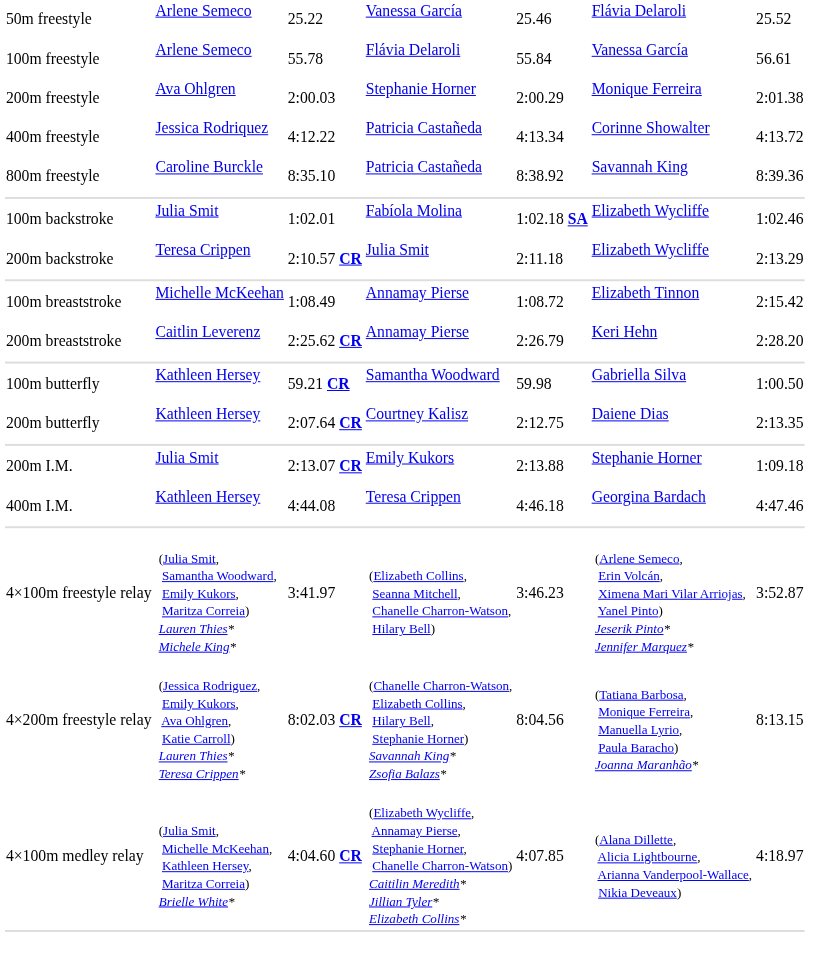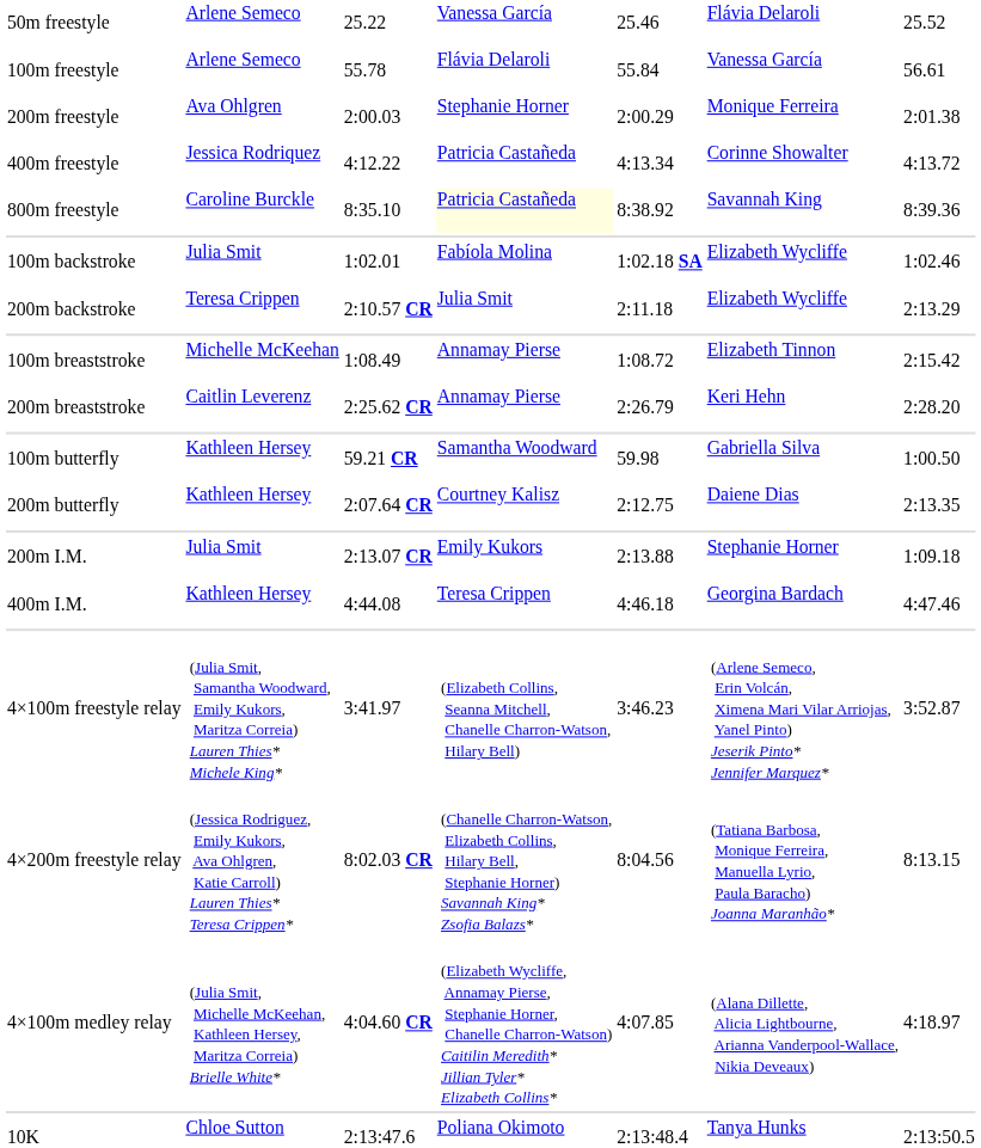 <table>
 <tr>
 <td>50m freestyle <br></td>
 <td><a href='#'>Arlene Semeco</a><br>  <small></small></td>
 <td>25.22</td>
 <td><a href='#'>Vanessa García</a><br>  <small></small></td>
 <td>25.46</td>
 <td><a href='#'>Flávia Delaroli</a><br>  <small></small></td>
 <td>25.52</td>
 </tr>
 <tr>
 <td>100m freestyle <br></td>
 <td><a href='#'>Arlene Semeco</a><br>  <small></small></td>
 <td>55.78</td>
 <td><a href='#'>Flávia Delaroli</a><br>  <small></small></td>
 <td>55.84</td>
 <td><a href='#'>Vanessa García</a><br>  <small></small></td>
 <td>56.61</td>
 </tr>
 <tr>
 <td>200m freestyle <br></td>
 <td><a href='#'>Ava Ohlgren</a><br>  <small></small></td>
 <td>2:00.03</td>
 <td><a href='#'>Stephanie Horner</a><br>  <small></small></td>
 <td>2:00.29</td>
 <td><a href='#'>Monique Ferreira</a><br>  <small></small></td>
 <td>2:01.38</td>
 </tr>
 <tr>
 <td>400m freestyle <br></td>
 <td><a href='#'>Jessica Rodriquez</a><br>  <small></small></td>
 <td>4:12.22</td>
 <td><a href='#'>Patricia Castañeda</a><br>  <small></small></td>
 <td>4:13.34</td>
 <td><a href='#'>Corinne Showalter</a><br>  <small></small></td>
 <td>4:13.72</td>
 </tr>
 <tr>
 <td>800m freestyle <br></td>
 <td><a href='#'>Caroline Burckle</a><br>  <small></small></td>
 <td>8:35.10</td>
-<td><a href='#'>Patricia Castañeda</a><br>  <small></small></td>
+<td style="background: lightyellow;"><a href='#'>Patricia Castañeda</a><br>  <small></small></td>
 <td>8:38.92</td>
 <td><a href='#'>Savannah King</a><br>  <small></small></td>
 <td>8:39.36</td>
 </tr>
 <tr bgcolor=#DDDDDD>
 <td colspan=7></td>
 </tr>
 <tr>
 <td>100m backstroke <br></td>
 <td><a href='#'>Julia Smit</a><br>  <small></small></td>
 <td>1:02.01</td>
 <td><a href='#'>Fabíola Molina</a><br>  <small></small></td>
 <td>1:02.18 <strong><a href='#'>SA</a></strong></td>
 <td><a href='#'>Elizabeth Wycliffe</a><br>  <small></small></td>
 <td>1:02.46</td>
 </tr>
 <tr>
 <td>200m backstroke <br></td>
 <td><a href='#'>Teresa Crippen</a><br>  <small></small></td>
 <td>2:10.57 <strong><a href='#'>CR</a></strong></td>
 <td><a href='#'>Julia Smit</a><br>  <small></small></td>
 <td>2:11.18</td>
 <td><a href='#'>Elizabeth Wycliffe</a><br>  <small></small></td>
 <td>2:13.29</td>
 </tr>
 <tr bgcolor=#DDDDDD>
 <td colspan=7></td>
 </tr>
 <tr>
 <td>100m breaststroke <br></td>
 <td><a href='#'>Michelle McKeehan</a><br>  <small></small></td>
 <td>1:08.49</td>
 <td><a href='#'>Annamay Pierse</a><br>  <small></small></td>
 <td>1:08.72</td>
 <td><a href='#'>Elizabeth Tinnon</a><br>  <small></small></td>
 <td>2:15.42</td>
 </tr>
 <tr>
 <td>200m breaststroke <br></td>
 <td><a href='#'>Caitlin Leverenz</a><br>  <small></small></td>
 <td>2:25.62 <strong><a href='#'>CR</a></strong></td>
 <td><a href='#'>Annamay Pierse</a><br>  <small></small></td>
 <td>2:26.79</td>
 <td><a href='#'>Keri Hehn</a><br>  <small></small></td>
 <td>2:28.20</td>
 </tr>
 <tr bgcolor=#DDDDDD>
 <td colspan=7></td>
 </tr>
 <tr>
 <td>100m butterfly <br></td>
 <td><a href='#'>Kathleen Hersey</a><br>  <small></small></td>
 <td>59.21 <strong><a href='#'>CR</a></strong></td>
 <td><a href='#'>Samantha Woodward</a><br>  <small></small></td>
 <td>59.98</td>
 <td><a href='#'>Gabriella Silva</a><br>  <small></small></td>
 <td>1:00.50</td>
 </tr>
 <tr>
 <td>200m butterfly <br></td>
 <td><a href='#'>Kathleen Hersey</a><br>  <small></small></td>
 <td>2:07.64 <strong><a href='#'>CR</a></strong></td>
 <td><a href='#'>Courtney Kalisz</a><br>  <small></small></td>
 <td>2:12.75</td>
 <td><a href='#'>Daiene Dias</a><br>  <small></small></td>
 <td>2:13.35</td>
 </tr>
 <tr bgcolor=#DDDDDD>
 <td colspan=7></td>
 </tr>
 <tr>
 <td>200m I.M. <br></td>
 <td><a href='#'>Julia Smit</a><br>  <small></small></td>
 <td>2:13.07 <strong><a href='#'>CR</a></strong></td>
 <td><a href='#'>Emily Kukors</a><br>  <small></small></td>
 <td>2:13.88</td>
 <td><a href='#'>Stephanie Horner</a><br>  <small></small></td>
 <td>1:09.18</td>
 </tr>
 <tr>
 <td>400m I.M. <br></td>
 <td><a href='#'>Kathleen Hersey</a><br>  <small></small></td>
 <td>4:44.08</td>
 <td><a href='#'>Teresa Crippen</a><br>  <small></small></td>
 <td>4:46.18</td>
 <td><a href='#'>Georgina Bardach</a><br>  <small></small></td>
 <td>4:47.46</td>
 </tr>
 <tr bgcolor=#DDDDDD>
 <td colspan=7></td>
 </tr>
 <tr>
 <td>4×100m freestyle relay <br></td>
 <td> <small><br> (<a href='#'>Julia Smit</a>,<br>  <a href='#'>Samantha Woodward</a>,<br>  <a href='#'>Emily Kukors</a>,<br>  <a href='#'>Maritza Correia</a>) <br> <em><a href='#'>Lauren Thies</a>*</em> <br> <em><a href='#'>Michele King</a>*</em></small></td>
 <td>3:41.97</td>
 <td> <small><br> (<a href='#'>Elizabeth Collins</a>,<br>  <a href='#'>Seanna Mitchell</a>,<br>  <a href='#'>Chanelle Charron-Watson</a>,<br>  <a href='#'>Hilary Bell</a>)</small></td>
 <td>3:46.23</td>
 <td> <small><br> (<a href='#'>Arlene Semeco</a>,<br>  <a href='#'>Erin Volcán</a>,<br>  <a href='#'>Ximena Mari Vilar Arriojas</a>,<br>  <a href='#'>Yanel Pinto</a>) <br> <em><a href='#'>Jeserik Pinto</a>*</em> <br> <em><a href='#'>Jennifer Marquez</a>*</em></small></td>
 <td>3:52.87</td>
 </tr>
 <tr>
 <td>4×200m freestyle relay <br></td>
 <td> <small><br> (<a href='#'>Jessica Rodriguez</a>,<br>  <a href='#'>Emily Kukors</a>,<br>  <a href='#'>Ava Ohlgren</a>,<br>  <a href='#'>Katie Carroll</a>) <br> <em><a href='#'>Lauren Thies</a>*</em> <br> <em><a href='#'>Teresa Crippen</a>*</em></small></td>
 <td>8:02.03 <strong><a href='#'>CR</a></strong></td>
 <td> <small><br> (<a href='#'>Chanelle Charron-Watson</a>,<br>  <a href='#'>Elizabeth Collins</a>,<br>  <a href='#'>Hilary Bell</a>,<br>  <a href='#'>Stephanie Horner</a>) <br> <em><a href='#'>Savannah King</a>*</em> <br> <em><a href='#'>Zsofia Balazs</a>*</em></small></td>
 <td>8:04.56</td>
 <td> <small><br> (<a href='#'>Tatiana Barbosa</a>,<br>  <a href='#'>Monique Ferreira</a>,<br>  <a href='#'>Manuella Lyrio</a>,<br>  <a href='#'>Paula Baracho</a>) <br> <em><a href='#'>Joanna Maranhão</a>*</em></small></td>
 <td>8:13.15</td>
 </tr>
 <tr>
 <td>4×100m medley relay <br></td>
 <td> <small><br> (<a href='#'>Julia Smit</a>,<br>  <a href='#'>Michelle McKeehan</a>,<br>  <a href='#'>Kathleen Hersey</a>,<br>  <a href='#'>Maritza Correia</a>) <br> <em><a href='#'>Brielle White</a>*</em></small></td>
 <td>4:04.60 <strong><a href='#'>CR</a></strong></td>
 <td> <small><br> (<a href='#'>Elizabeth Wycliffe</a>,<br>  <a href='#'>Annamay Pierse</a>, <br>  <a href='#'>Stephanie Horner</a>,<br>  <a href='#'>Chanelle Charron-Watson</a>) <br> <em><a href='#'>Caitilin Meredith</a>*</em> <br> <em><a href='#'>Jillian Tyler</a>*</em> <br> <em><a href='#'>Elizabeth Collins</a>*</em></small></td>
 <td>4:07.85</td>
 <td> <small><br> (<a href='#'>Alana Dillette</a>,<br>  <a href='#'>Alicia Lightbourne</a>,<br>  <a href='#'>Arianna Vanderpool-Wallace</a>,<br>  <a href='#'>Nikia Deveaux</a>)</small></td>
 <td>4:18.97</td>
 </tr>
 <tr bgcolor=#DDDDDD>
 <td colspan=7></td>
 </tr>
+<tr>
+<td>10K <br></td>
+<td><a href='#'>Chloe Sutton</a><br>  <small></small></td>
+<td>2:13:47.6</td>
+<td><a href='#'>Poliana Okimoto</a><br>  <small></small></td>
+<td>2:13:48.4</td>
+<td><a href='#'>Tanya Hunks</a><br>  <small></small></td>
+<td>2:13:50.5</td>
+</tr>
 </table>
